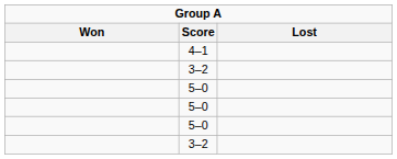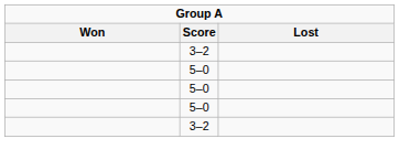 <table class="wikitable" style="text-align: center;">
 <tr>
 <td colspan="3"><strong>Group A</strong></td>
 </tr>
 <tr>
 <th scope="col" style="width: 230px;">Won</th>
 <th scope="col" style="width: 30px;">Score</th>
 <th scope="col" style="width: 230px;">Lost</th>
-</tr>
-<tr>
-<td></td>
-<td>4–1</td>
-<td></td>
 </tr>
 <tr>
 <td></td>
 <td>3–2</td>
 <td></td>
 </tr>
 <tr>
 <td></td>
 <td>5–0</td>
 <td></td>
 </tr>
 <tr>
 <td></td>
 <td>5–0</td>
 <td></td>
 </tr>
 <tr>
 <td></td>
 <td>5–0</td>
 <td></td>
 </tr>
 <tr>
 <td></td>
 <td>3–2</td>
 <td></td>
 </tr>
 </table>
